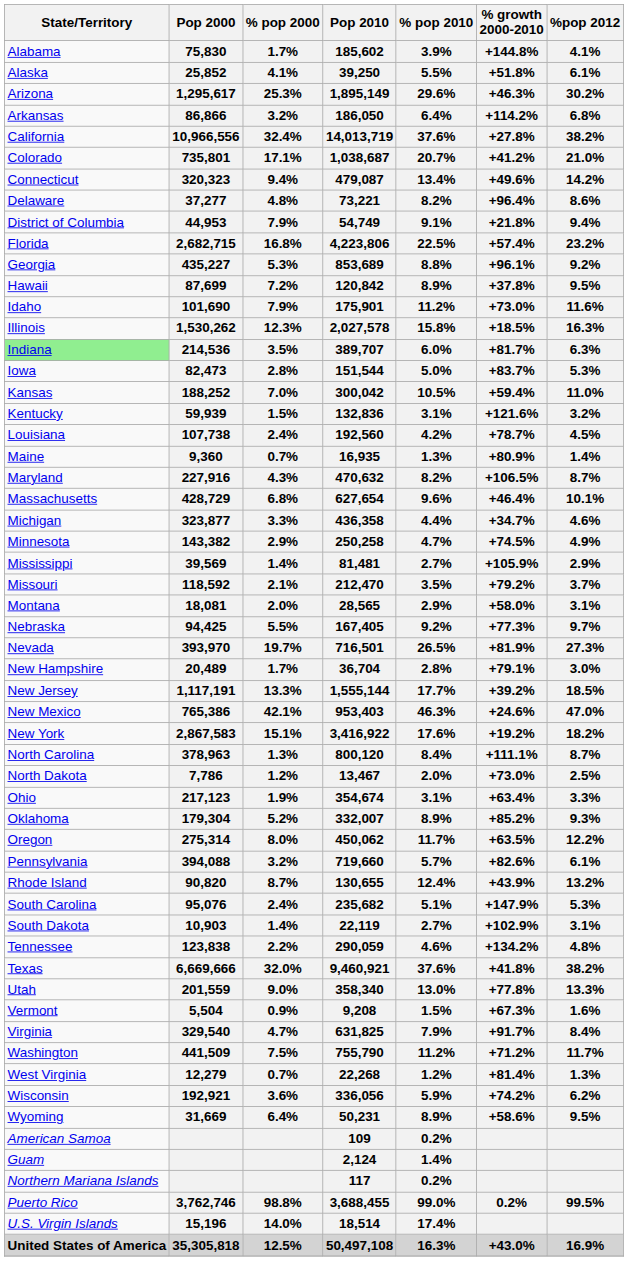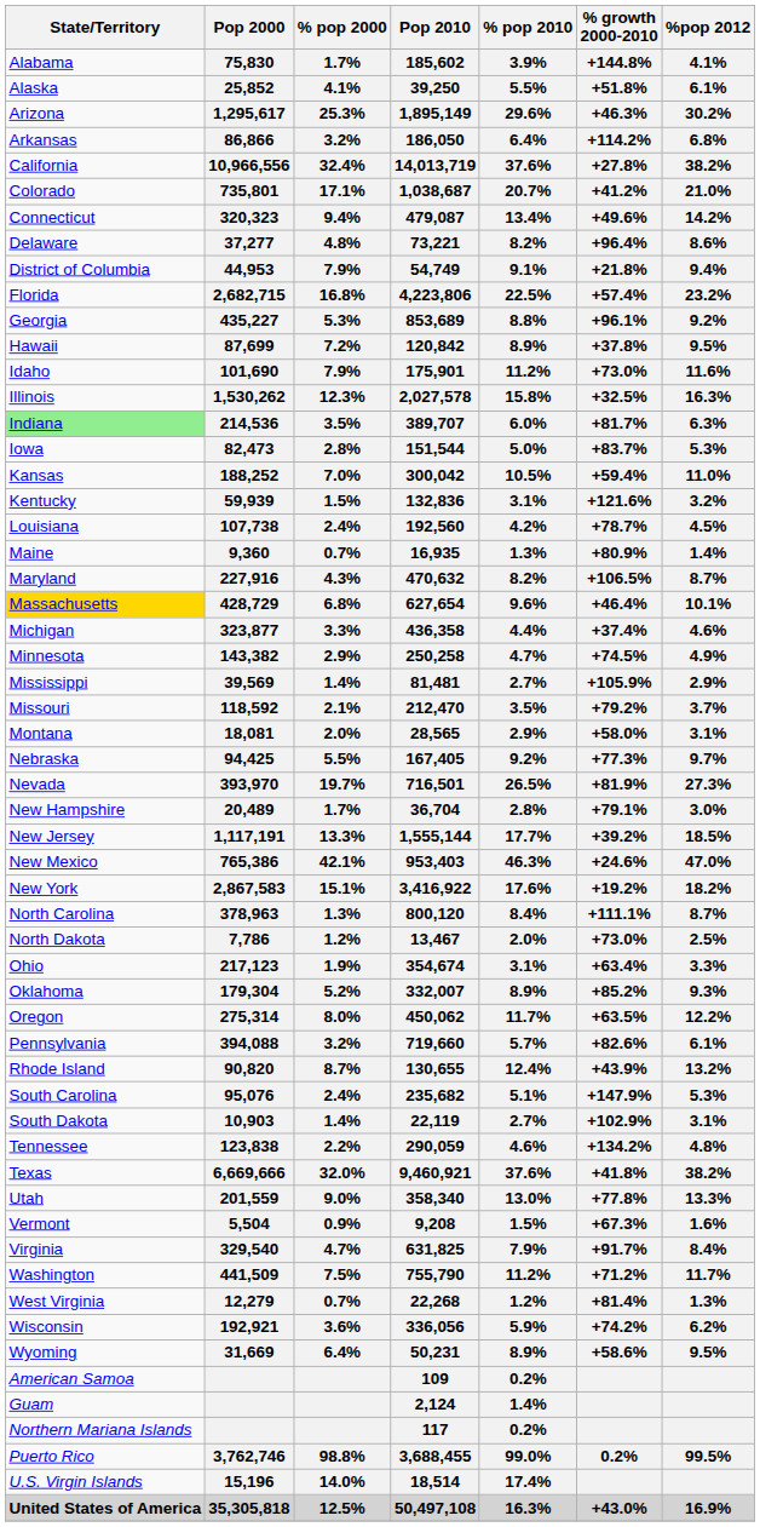 <table class="wikitable sortable" font-size:75%">
 <tr>
 <th>State/Territory</th>
 <th>Pop 2000</th>
 <th>% pop 2000</th>
 <th>Pop 2010</th>
 <th>% pop 2010</th>
 <th>% growth<br> 2000-2010</th>
 <th>%pop 2012</th>
 </tr>
 <tr>
 <td>  <a href='#'>Alabama</a></td>
 <th>75,830</th>
 <th>1.7%</th>
 <th>185,602</th>
 <th>3.9%</th>
 <th>+144.8%</th>
 <th>4.1%</th>
 </tr>
 <tr>
 <td>  <a href='#'>Alaska</a></td>
 <th>25,852</th>
 <th>4.1%</th>
 <th>39,250</th>
 <th>5.5%</th>
 <th>+51.8%</th>
 <th>6.1%</th>
 </tr>
 <tr>
 <td> <a href='#'>Arizona</a></td>
 <th>1,295,617</th>
 <th>25.3%</th>
 <th>1,895,149</th>
 <th>29.6%</th>
 <th>+46.3%</th>
 <th>30.2%</th>
 </tr>
 <tr>
 <td>  <a href='#'>Arkansas</a></td>
 <th>86,866</th>
 <th>3.2%</th>
 <th>186,050</th>
 <th>6.4%</th>
 <th>+114.2%</th>
 <th>6.8%</th>
 </tr>
 <tr>
 <td> <a href='#'>California</a></td>
 <th>10,966,556</th>
 <th>32.4%</th>
 <th>14,013,719</th>
 <th>37.6%</th>
 <th>+27.8%</th>
 <th>38.2%</th>
 </tr>
 <tr>
 <td> <a href='#'>Colorado</a></td>
 <th>735,801</th>
 <th>17.1%</th>
 <th>1,038,687</th>
 <th>20.7%</th>
 <th>+41.2%</th>
 <th>21.0%</th>
 </tr>
 <tr>
 <td>  <a href='#'>Connecticut</a></td>
 <th>320,323</th>
 <th>9.4%</th>
 <th>479,087</th>
 <th>13.4%</th>
 <th>+49.6%</th>
 <th>14.2%</th>
 </tr>
 <tr>
 <td>  <a href='#'>Delaware</a></td>
 <th>37,277</th>
 <th>4.8%</th>
 <th>73,221</th>
 <th>8.2%</th>
 <th>+96.4%</th>
 <th>8.6%</th>
 </tr>
 <tr>
 <td> <a href='#'>District of Columbia</a></td>
 <th>44,953</th>
 <th>7.9%</th>
 <th>54,749</th>
 <th>9.1%</th>
 <th>+21.8%</th>
 <th>9.4%</th>
 </tr>
 <tr>
 <td> <a href='#'>Florida</a></td>
 <th>2,682,715</th>
 <th>16.8%</th>
 <th>4,223,806</th>
 <th>22.5%</th>
 <th>+57.4%</th>
 <th>23.2%</th>
 </tr>
 <tr>
 <td> <a href='#'>Georgia</a></td>
 <th>435,227</th>
 <th>5.3%</th>
 <th>853,689</th>
 <th>8.8%</th>
 <th>+96.1%</th>
 <th>9.2%</th>
 </tr>
 <tr>
 <td>  <a href='#'>Hawaii</a></td>
 <th>87,699</th>
 <th>7.2%</th>
 <th>120,842</th>
 <th>8.9%</th>
 <th>+37.8%</th>
 <th>9.5%</th>
 </tr>
 <tr>
 <td>  <a href='#'>Idaho</a></td>
 <th>101,690</th>
 <th>7.9%</th>
 <th>175,901</th>
 <th>11.2%</th>
 <th>+73.0%</th>
 <th>11.6%</th>
 </tr>
 <tr>
 <td>  <a href='#'>Illinois</a></td>
 <th>1,530,262</th>
 <th>12.3%</th>
 <th>2,027,578</th>
 <th>15.8%</th>
-<th>+18.5%</th>
+<th>+32.5%</th>
 <th>16.3%</th>
 </tr>
 <tr>
 <td style="background: lightgreen;">  <a href='#'>Indiana</a></td>
 <th>214,536</th>
 <th>3.5%</th>
 <th>389,707</th>
 <th>6.0%</th>
 <th>+81.7%</th>
 <th>6.3%</th>
 </tr>
 <tr>
 <td>  <a href='#'>Iowa</a></td>
 <th>82,473</th>
 <th>2.8%</th>
 <th>151,544</th>
 <th>5.0%</th>
 <th>+83.7%</th>
 <th>5.3%</th>
 </tr>
 <tr>
 <td>  <a href='#'>Kansas</a></td>
 <th>188,252</th>
 <th>7.0%</th>
 <th>300,042</th>
 <th>10.5%</th>
 <th>+59.4%</th>
 <th>11.0%</th>
 </tr>
 <tr>
 <td>  <a href='#'>Kentucky</a></td>
 <th>59,939</th>
 <th>1.5%</th>
 <th>132,836</th>
 <th>3.1%</th>
 <th>+121.6%</th>
 <th>3.2%</th>
 </tr>
 <tr>
 <td>  <a href='#'>Louisiana</a></td>
 <th>107,738</th>
 <th>2.4%</th>
 <th>192,560</th>
 <th>4.2%</th>
 <th>+78.7%</th>
 <th>4.5%</th>
 </tr>
 <tr>
 <td>  <a href='#'>Maine</a></td>
 <th>9,360</th>
 <th>0.7%</th>
 <th>16,935</th>
 <th>1.3%</th>
 <th>+80.9%</th>
 <th>1.4%</th>
 </tr>
 <tr>
 <td>  <a href='#'>Maryland</a></td>
 <th>227,916</th>
 <th>4.3%</th>
 <th>470,632</th>
 <th>8.2%</th>
 <th>+106.5%</th>
 <th>8.7%</th>
 </tr>
 <tr>
-<td>  <a href='#'>Massachusetts</a></td>
+<td style="background: gold;">  <a href='#'>Massachusetts</a></td>
 <th>428,729</th>
 <th>6.8%</th>
 <th>627,654</th>
 <th>9.6%</th>
 <th>+46.4%</th>
 <th>10.1%</th>
 </tr>
 <tr>
 <td>  <a href='#'>Michigan</a></td>
 <th>323,877</th>
 <th>3.3%</th>
 <th>436,358</th>
 <th>4.4%</th>
-<th>+34.7%</th>
+<th>+37.4%</th>
 <th>4.6%</th>
 </tr>
 <tr>
 <td>  <a href='#'>Minnesota</a></td>
 <th>143,382</th>
 <th>2.9%</th>
 <th>250,258</th>
 <th>4.7%</th>
 <th>+74.5%</th>
 <th>4.9%</th>
 </tr>
 <tr>
 <td>  <a href='#'>Mississippi</a></td>
 <th>39,569</th>
 <th>1.4%</th>
 <th>81,481</th>
 <th>2.7%</th>
 <th>+105.9%</th>
 <th>2.9%</th>
 </tr>
 <tr>
 <td>  <a href='#'>Missouri</a></td>
 <th>118,592</th>
 <th>2.1%</th>
 <th>212,470</th>
 <th>3.5%</th>
 <th>+79.2%</th>
 <th>3.7%</th>
 </tr>
 <tr>
 <td>  <a href='#'>Montana</a></td>
 <th>18,081</th>
 <th>2.0%</th>
 <th>28,565</th>
 <th>2.9%</th>
 <th>+58.0%</th>
 <th>3.1%</th>
 </tr>
 <tr>
 <td>  <a href='#'>Nebraska</a></td>
 <th>94,425</th>
 <th>5.5%</th>
 <th>167,405</th>
 <th>9.2%</th>
 <th>+77.3%</th>
 <th>9.7%</th>
 </tr>
 <tr>
 <td> <a href='#'>Nevada</a></td>
 <th>393,970</th>
 <th>19.7%</th>
 <th>716,501</th>
 <th>26.5%</th>
 <th>+81.9%</th>
 <th>27.3%</th>
 </tr>
 <tr>
 <td>  <a href='#'>New Hampshire</a></td>
 <th>20,489</th>
 <th>1.7%</th>
 <th>36,704</th>
 <th>2.8%</th>
 <th>+79.1%</th>
 <th>3.0%</th>
 </tr>
 <tr>
 <td>  <a href='#'>New Jersey</a></td>
 <th>1,117,191</th>
 <th>13.3%</th>
 <th>1,555,144</th>
 <th>17.7%</th>
 <th>+39.2%</th>
 <th>18.5%</th>
 </tr>
 <tr>
 <td> <a href='#'>New Mexico</a></td>
 <th>765,386</th>
 <th>42.1%</th>
 <th>953,403</th>
 <th>46.3%</th>
 <th>+24.6%</th>
 <th>47.0%</th>
 </tr>
 <tr>
 <td>  <a href='#'>New York</a></td>
 <th>2,867,583</th>
 <th>15.1%</th>
 <th>3,416,922</th>
 <th>17.6%</th>
 <th>+19.2%</th>
 <th>18.2%</th>
 </tr>
 <tr>
 <td>  <a href='#'>North Carolina</a></td>
 <th>378,963</th>
 <th>1.3%</th>
 <th>800,120</th>
 <th>8.4%</th>
 <th>+111.1%</th>
 <th>8.7%</th>
 </tr>
 <tr>
 <td>  <a href='#'>North Dakota</a></td>
 <th>7,786</th>
 <th>1.2%</th>
 <th>13,467</th>
 <th>2.0%</th>
 <th>+73.0%</th>
 <th>2.5%</th>
 </tr>
 <tr>
 <td>  <a href='#'>Ohio</a></td>
 <th>217,123</th>
 <th>1.9%</th>
 <th>354,674</th>
 <th>3.1%</th>
 <th>+63.4%</th>
 <th>3.3%</th>
 </tr>
 <tr>
 <td>  <a href='#'>Oklahoma</a></td>
 <th>179,304</th>
 <th>5.2%</th>
 <th>332,007</th>
 <th>8.9%</th>
 <th>+85.2%</th>
 <th>9.3%</th>
 </tr>
 <tr>
 <td>  <a href='#'>Oregon</a></td>
 <th>275,314</th>
 <th>8.0%</th>
 <th>450,062</th>
 <th>11.7%</th>
 <th>+63.5%</th>
 <th>12.2%</th>
 </tr>
 <tr>
 <td>  <a href='#'>Pennsylvania</a></td>
 <th>394,088</th>
 <th>3.2%</th>
 <th>719,660</th>
 <th>5.7%</th>
 <th>+82.6%</th>
 <th>6.1%</th>
 </tr>
 <tr>
 <td>  <a href='#'>Rhode Island</a></td>
 <th>90,820</th>
 <th>8.7%</th>
 <th>130,655</th>
 <th>12.4%</th>
 <th>+43.9%</th>
 <th>13.2%</th>
 </tr>
 <tr>
 <td>  <a href='#'>South Carolina</a></td>
 <th>95,076</th>
 <th>2.4%</th>
 <th>235,682</th>
 <th>5.1%</th>
 <th>+147.9%</th>
 <th>5.3%</th>
 </tr>
 <tr>
 <td>  <a href='#'>South Dakota</a></td>
 <th>10,903</th>
 <th>1.4%</th>
 <th>22,119</th>
 <th>2.7%</th>
 <th>+102.9%</th>
 <th>3.1%</th>
 </tr>
 <tr>
 <td>  <a href='#'>Tennessee</a></td>
 <th>123,838</th>
 <th>2.2%</th>
 <th>290,059</th>
 <th>4.6%</th>
 <th>+134.2%</th>
 <th>4.8%</th>
 </tr>
 <tr>
 <td> <a href='#'>Texas</a></td>
 <th>6,669,666</th>
 <th>32.0%</th>
 <th>9,460,921</th>
 <th>37.6%</th>
 <th>+41.8%</th>
 <th>38.2%</th>
 </tr>
 <tr>
 <td>  <a href='#'>Utah</a></td>
 <th>201,559</th>
 <th>9.0%</th>
 <th>358,340</th>
 <th>13.0%</th>
 <th>+77.8%</th>
 <th>13.3%</th>
 </tr>
 <tr>
 <td>  <a href='#'>Vermont</a></td>
 <th>5,504</th>
 <th>0.9%</th>
 <th>9,208</th>
 <th>1.5%</th>
 <th>+67.3%</th>
 <th>1.6%</th>
 </tr>
 <tr>
 <td>  <a href='#'>Virginia</a></td>
 <th>329,540</th>
 <th>4.7%</th>
 <th>631,825</th>
 <th>7.9%</th>
 <th>+91.7%</th>
 <th>8.4%</th>
 </tr>
 <tr>
 <td>  <a href='#'>Washington</a></td>
 <th>441,509</th>
 <th>7.5%</th>
 <th>755,790</th>
 <th>11.2%</th>
 <th>+71.2%</th>
 <th>11.7%</th>
 </tr>
 <tr>
 <td>  <a href='#'>West Virginia</a></td>
 <th>12,279</th>
 <th>0.7%</th>
 <th>22,268</th>
 <th>1.2%</th>
 <th>+81.4%</th>
 <th>1.3%</th>
 </tr>
 <tr>
 <td>  <a href='#'>Wisconsin</a></td>
 <th>192,921</th>
 <th>3.6%</th>
 <th>336,056</th>
 <th>5.9%</th>
 <th>+74.2%</th>
 <th>6.2%</th>
 </tr>
 <tr>
 <td>  <a href='#'>Wyoming</a></td>
 <th>31,669</th>
 <th>6.4%</th>
 <th>50,231</th>
 <th>8.9%</th>
 <th>+58.6%</th>
 <th>9.5%</th>
 </tr>
 <tr>
 <td> <em><a href='#'>American Samoa</a></em></td>
 <th></th>
 <th></th>
 <th>109</th>
 <th>0.2%</th>
 <th></th>
 <th></th>
 </tr>
 <tr>
 <td> <em><a href='#'>Guam</a></em></td>
 <th></th>
 <th></th>
 <th>2,124 </th>
 <th>1.4%</th>
 <th></th>
 <th></th>
 </tr>
 <tr>
 <td> <em><a href='#'>Northern Mariana Islands</a></em></td>
 <th></th>
 <th></th>
 <th>117</th>
 <th>0.2%</th>
 <th></th>
 <th></th>
 </tr>
 <tr>
 <td> <em><a href='#'>Puerto Rico</a></em></td>
 <th>3,762,746</th>
 <th>98.8%</th>
 <th>3,688,455</th>
 <th>99.0%</th>
 <th>0.2%</th>
 <th>99.5%</th>
 </tr>
 <tr>
 <td> <em><a href='#'>U.S. Virgin Islands</a></em></td>
 <th>15,196</th>
 <th>14.0%</th>
 <th>18,514</th>
 <th>17.4%</th>
 <th></th>
 <th></th>
 </tr>
 <tr class="sortbottom" bgcolor="lightgrey">
 <td> <strong>United States of America</strong></td>
 <td align = center><strong>35,305,818</strong></td>
 <td align = center><strong>12.5%</strong></td>
 <td align = center><strong>50,497,108</strong></td>
 <td align = center><strong>16.3%</strong></td>
 <td align = center><strong>+43.0%</strong></td>
 <td align = center><strong>16.9%</strong></td>
 </tr>
 <tr>
 </tr>
 </table>
